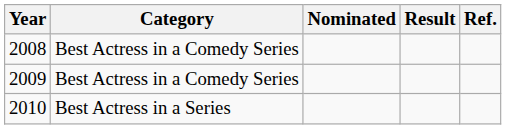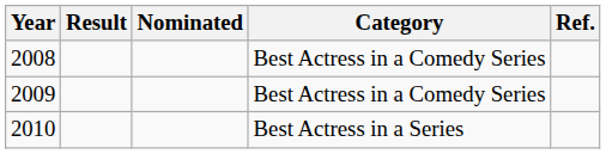 <table class="wikitable">
 <tr>
 <th>Year</th>
+<th>Result</th>
+<th>Nominated</th>
 <th>Category</th>
-<th>Nominated</th>
-<th>Result</th>
 <th>Ref.</th>
 </tr>
 <tr>
 <td>2008</td>
-<td>Best Actress in a Comedy Series</td>
 <td></td>
 <td></td>
+<td>Best Actress in a Comedy Series</td>
 <td></td>
 </tr>
 <tr>
 <td>2009</td>
-<td>Best Actress in a Comedy Series</td>
 <td></td>
 <td></td>
+<td>Best Actress in a Comedy Series</td>
 <td></td>
 </tr>
 <tr>
 <td>2010</td>
-<td>Best Actress in a Series</td>
 <td></td>
 <td></td>
+<td>Best Actress in a Series</td>
 <td></td>
 </tr>
 </table>
